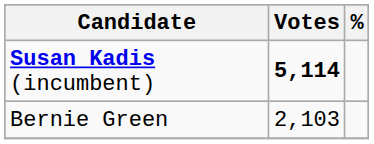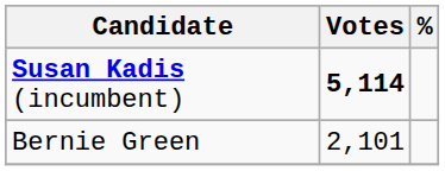 <table class="wikitable">
 <tr>
 <th bgcolor="#DDDDFF" width="150px">Candidate</th>
 <th bgcolor="#DDDDFF">Votes</th>
 <th bgcolor="#DDDDFF">%</th>
 </tr>
 <tr>
 <td><strong><a href='#'>Susan Kadis</a></strong> (incumbent)</td>
 <td><strong>5,114</strong></td>
 <td></td>
 </tr>
 <tr>
 <td>Bernie Green</td>
-<td>2,103</td>
+<td>2,101</td>
 <td></td>
 </tr>
 <tr>
 </tr>
 </table>
